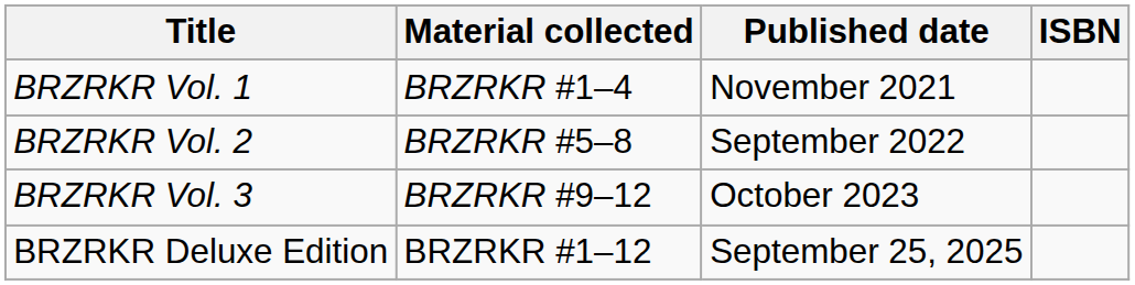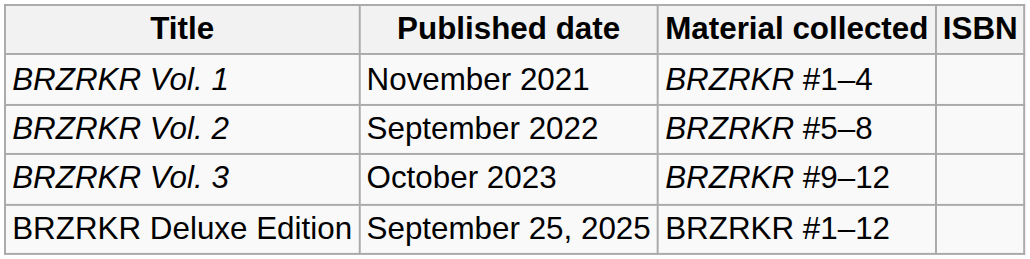 <table class="wikitable">
 <tr>
 <th scope="col">Title</th>
+<th scope="col">Published date</th>
 <th scope="col">Material collected</th>
-<th scope="col">Published date</th>
 <th scope="col">ISBN</th>
 </tr>
 <tr>
 <td scope="row"><em>BRZRKR Vol. 1</em></td>
+<td>November 2021</td>
 <td><em>BRZRKR</em> #1–4</td>
-<td>November 2021</td>
 <td></td>
 </tr>
 <tr>
 <td scope="row"><em>BRZRKR Vol. 2</em></td>
+<td>September 2022</td>
 <td><em>BRZRKR</em> #5–8</td>
-<td>September 2022</td>
 <td></td>
 </tr>
 <tr>
 <td scope="row"><em>BRZRKR Vol. 3</em></td>
+<td>October 2023</td>
 <td><em>BRZRKR</em> #9–12</td>
-<td>October 2023</td>
 <td></td>
 </tr>
 <tr>
 <td>BRZRKR Deluxe Edition</td>
+<td>September 25, 2025</td>
 <td>BRZRKR #1–12</td>
-<td>September 25, 2025</td>
 <td></td>
 </tr>
 </table>
